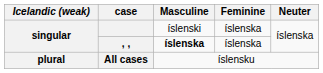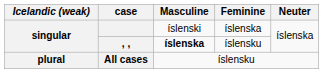 <table class="wikitable" style="text-align:center;" width=500px>
 <tr>
 <th><strong><em>Icelandic (weak)</em></strong></th>
 <th>case</th>
 <th>Masculine</th>
 <th>Feminine</th>
 <th>Neuter</th>
 </tr>
 <tr>
 <th rowspan=2>singular</th>
 <th></th>
 <td>íslenski</td>
 <td>íslenska</td>
 <td rowspan="2">íslenska</td>
 </tr>
 <tr>
 <th>, , </th>
 <td><strong>íslenska</strong></td>
-<td>íslenska</td>
+<td>íslensku</td>
 </tr>
 <tr>
 <th rowspan = 1>plural</th>
 <th colspan=1>All cases</th>
 <td colspan=3>íslensku</td>
 </tr>
 </table>
